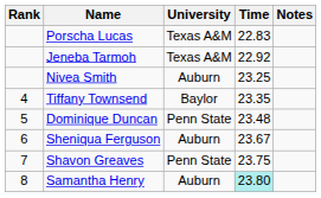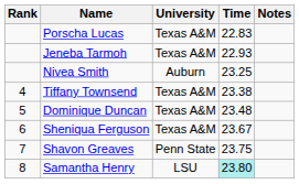 <table class="wikitable sortable" style="text-align:center">
 <tr>
 <th>Rank</th>
 <th>Name</th>
 <th>University</th>
 <th>Time</th>
 <th>Notes</th>
 </tr>
 <tr>
 <td></td>
 <td align=left><a href='#'>Porscha Lucas</a></td>
 <td>Texas A&M</td>
 <td>22.83</td>
 <td></td>
 </tr>
 <tr>
 <td></td>
 <td align=left><a href='#'>Jeneba Tarmoh</a></td>
 <td>Texas A&M</td>
-<td>22.92</td>
+<td>22.93</td>
 <td></td>
 </tr>
 <tr>
 <td></td>
 <td align=left><a href='#'>Nivea Smith</a> </td>
 <td>Auburn</td>
 <td>23.25</td>
 <td></td>
 </tr>
 <tr>
 <td>4</td>
 <td align=left><a href='#'>Tiffany Townsend</a></td>
-<td>Baylor</td>
-<td>23.35</td>
+<td>Texas A&M</td>
+<td>23.38</td>
 <td></td>
 </tr>
 <tr>
 <td>5</td>
 <td align=left><a href='#'>Dominique Duncan</a></td>
-<td>Penn State</td>
+<td>Texas A&M</td>
 <td>23.48</td>
 <td></td>
 </tr>
 <tr>
 <td>6</td>
 <td align=left><a href='#'>Sheniqua Ferguson</a> </td>
-<td>Auburn</td>
+<td>Texas A&M</td>
 <td>23.67</td>
 <td></td>
 </tr>
 <tr>
 <td>7</td>
 <td align=left><a href='#'>Shavon Greaves</a></td>
 <td>Penn State</td>
 <td>23.75</td>
 <td></td>
 </tr>
 <tr>
 <td>8</td>
 <td align=left><a href='#'>Samantha Henry</a></td>
-<td>Auburn</td>
+<td>LSU</td>
 <td style="background: paleturquoise;">23.80</td>
 <td></td>
 </tr>
 </table>
